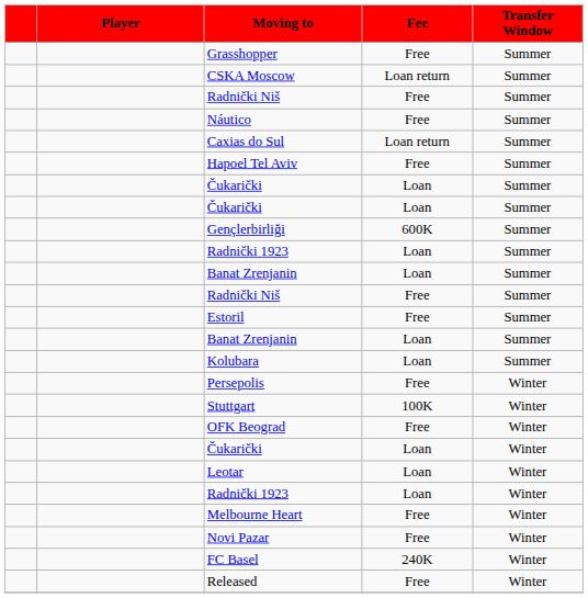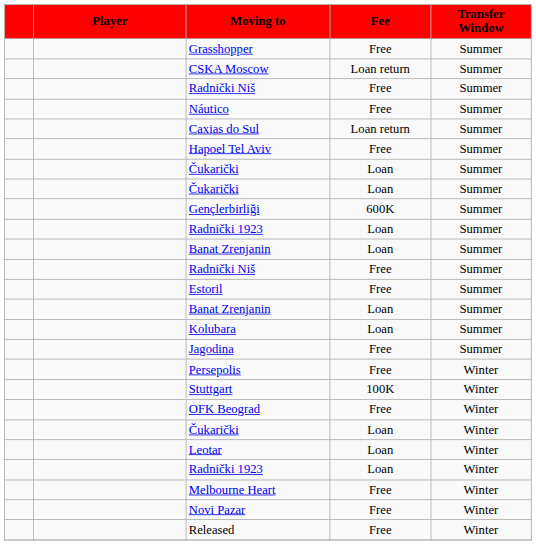 <table class="wikitable sortable">
 <tr>
 <th width="30" style="background: red"></th>
 <th width="185" style="background: red">Player</th>
 <th width="175" style="background: red">Moving to</th>
 <th width="120" class="unsortable" style="background: red">Fee</th>
 <th width="120" class="unsortable" style="background: red">Transfer Window</th>
 </tr>
 <tr>
 <td align=center></td>
 <td> </td>
 <td> <a href='#'>Grasshopper</a></td>
 <td align=center>Free</td>
 <td align=center>Summer</td>
 </tr>
 <tr>
 <td align=center></td>
 <td> </td>
 <td> <a href='#'>CSKA Moscow</a></td>
 <td align=center>Loan return</td>
 <td align=center>Summer</td>
 </tr>
 <tr>
 <td align=center></td>
 <td> </td>
 <td> <a href='#'>Radnički Niš</a></td>
 <td align=center>Free</td>
 <td align=center>Summer</td>
 </tr>
 <tr>
 <td align=center></td>
 <td> </td>
 <td> <a href='#'>Náutico</a></td>
 <td align=center>Free</td>
 <td align=center>Summer</td>
 </tr>
 <tr>
 <td align=center></td>
 <td> </td>
 <td> <a href='#'>Caxias do Sul</a></td>
 <td align=center>Loan return</td>
 <td align=center>Summer</td>
 </tr>
 <tr>
 <td align=center></td>
 <td> </td>
 <td> <a href='#'>Hapoel Tel Aviv</a></td>
 <td align=center>Free</td>
 <td align=center>Summer</td>
 </tr>
 <tr>
 <td align=center></td>
 <td> </td>
 <td> <a href='#'>Čukarički</a></td>
 <td align=center>Loan</td>
 <td align=center>Summer</td>
 </tr>
 <tr>
 <td align=center></td>
 <td> </td>
 <td> <a href='#'>Čukarički</a></td>
 <td align=center>Loan</td>
 <td align=center>Summer</td>
 </tr>
 <tr>
 <td align=center></td>
 <td> </td>
 <td> <a href='#'>Gençlerbirliği</a></td>
 <td align=center>600K</td>
 <td align=center>Summer</td>
 </tr>
 <tr>
 <td align=center></td>
 <td> </td>
 <td> <a href='#'>Radnički 1923</a></td>
 <td align=center>Loan</td>
 <td align=center>Summer</td>
 </tr>
 <tr>
 <td align=center></td>
 <td> </td>
 <td> <a href='#'>Banat Zrenjanin</a></td>
 <td align=center>Loan</td>
 <td align=center>Summer</td>
 </tr>
 <tr>
 <td align=center></td>
 <td> </td>
 <td> <a href='#'>Radnički Niš</a></td>
 <td align=center>Free</td>
 <td align=center>Summer</td>
 </tr>
 <tr>
 <td align=center></td>
 <td> </td>
 <td> <a href='#'>Estoril</a></td>
 <td align=center>Free</td>
 <td align=center>Summer</td>
 </tr>
 <tr>
 <td align=center></td>
 <td> </td>
 <td> <a href='#'>Banat Zrenjanin</a></td>
 <td align=center>Loan</td>
 <td align=center>Summer</td>
 </tr>
 <tr>
 <td align=center></td>
 <td> </td>
 <td> <a href='#'>Kolubara</a></td>
 <td align=center>Loan</td>
 <td align=center>Summer</td>
 </tr>
 <tr>
 <td align=center></td>
 <td> </td>
+<td> <a href='#'>Jagodina</a></td>
+<td align=center>Free</td>
+<td align=center>Summer</td>
+</tr>
+<tr>
+<td align=center></td>
+<td> </td>
 <td> <a href='#'>Persepolis</a></td>
 <td align=center>Free</td>
 <td align=center>Winter</td>
 </tr>
 <tr>
 <td align=center></td>
 <td> </td>
 <td> <a href='#'>Stuttgart</a></td>
 <td align=center>100K</td>
 <td align=center>Winter</td>
 </tr>
 <tr>
 <td align=center></td>
 <td> </td>
 <td> <a href='#'>OFK Beograd</a></td>
 <td align=center>Free</td>
 <td align=center>Winter</td>
 </tr>
 <tr>
 <td align=center></td>
 <td> </td>
 <td> <a href='#'>Čukarički</a></td>
 <td align=center>Loan</td>
 <td align=center>Winter</td>
 </tr>
 <tr>
 <td align=center></td>
 <td> </td>
 <td> <a href='#'>Leotar</a></td>
 <td align=center>Loan</td>
 <td align=center>Winter</td>
 </tr>
 <tr>
 <td align=center></td>
 <td> </td>
 <td> <a href='#'>Radnički 1923</a></td>
 <td align=center>Loan</td>
 <td align=center>Winter</td>
 </tr>
 <tr>
 <td align=center></td>
 <td> </td>
 <td> <a href='#'>Melbourne Heart</a></td>
 <td align=center>Free</td>
 <td align=center>Winter</td>
 </tr>
 <tr>
 <td align=center></td>
 <td> </td>
 <td> <a href='#'>Novi Pazar</a></td>
 <td align=center>Free</td>
 <td align=center>Winter</td>
 </tr>
 <tr>
 <td align=center></td>
 <td> </td>
-<td> <a href='#'>FC Basel</a></td>
-<td align=center>240K</td>
-<td align=center>Winter</td>
-</tr>
-<tr>
-<td align=center></td>
-<td> </td>
 <td>Released</td>
 <td align=center>Free</td>
 <td align=center>Winter</td>
 </tr>
 <tr>
 </tr>
 </table>
